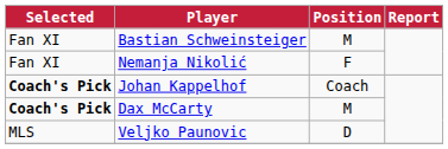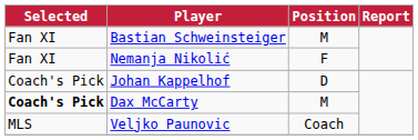 <table class=wikitable>
 <tr>
 <th style="background:#C41E3A; color:white; text-align:center;">Selected</th>
 <th style="background:#C41E3A; color:white; text-align:center;">Player</th>
 <th style="background:#C41E3A; color:white; text-align:center;">Position</th>
 <th style="background:#C41E3A; color:white; text-align:center;">Report</th>
 </tr>
 <tr>
 <td>Fan XI</td>
 <td> <a href='#'>Bastian Schweinsteiger</a></td>
 <td style="text-align:center;">M</td>
 <td style="text-align:center;" rowspan="2"> </td>
 </tr>
 <tr>
 <td>Fan XI</td>
 <td> <a href='#'>Nemanja Nikolić</a></td>
 <td style="text-align:center;">F</td>
 </tr>
 <tr>
-<td><strong>Coach's Pick</strong></td>
+<td>Coach's Pick</td>
 <td> <a href='#'>Johan Kappelhof</a></td>
-<td style="text-align:center;">Coach</td>
+<td style="text-align:center;">D</td>
 <td style="text-align:center;" rowspan="3"></td>
 </tr>
 <tr>
 <td><strong>Coach's Pick</strong></td>
 <td> <a href='#'>Dax McCarty</a></td>
 <td style="text-align:center;">M</td>
 </tr>
 <tr>
 <td>MLS</td>
 <td> <a href='#'>Veljko Paunovic</a></td>
-<td style="text-align:center;">D</td>
+<td style="text-align:center;">Coach</td>
 </tr>
 <tr>
 </tr>
 </table>
